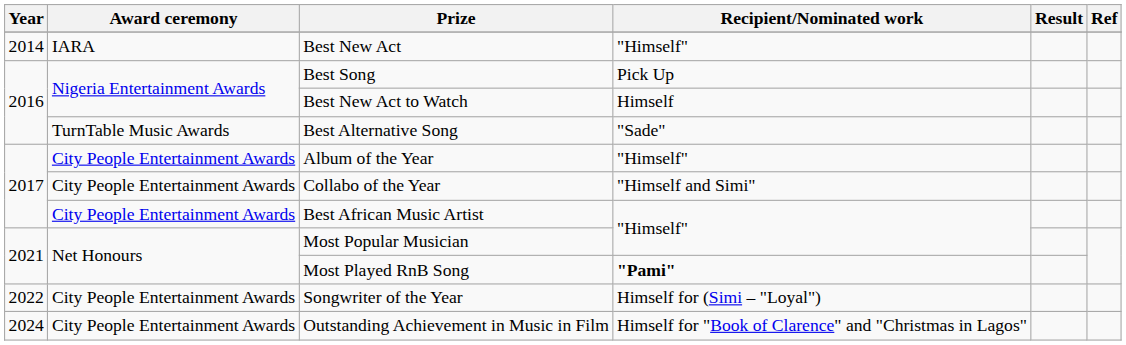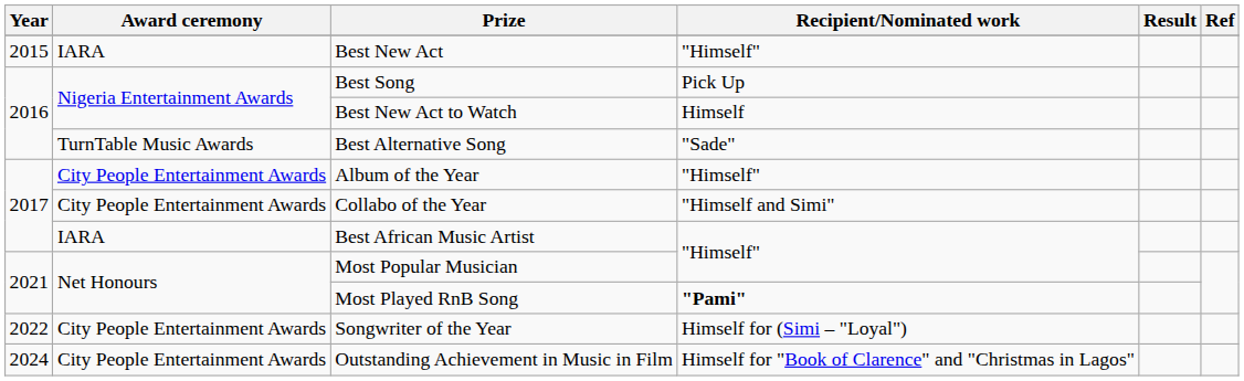 <table class ="wikitable">
 <tr>
 <th>Year</th>
 <th>Award ceremony</th>
 <th>Prize</th>
 <th>Recipient/Nominated work</th>
 <th>Result</th>
 <th>Ref</th>
 </tr>
 <tr>
 </tr>
 <tr>
-<td>2014</td>
+<td>2015</td>
 <td>IARA</td>
 <td>Best New Act</td>
 <td>"Himself"</td>
 <td></td>
 <td></td>
 </tr>
 <tr>
 <td rowspan="3">2016</td>
 <td rowspan="2"><a href='#'>Nigeria Entertainment Awards</a></td>
 <td>Best Song</td>
 <td>Pick Up</td>
 <td></td>
 <td></td>
 </tr>
 <tr>
 <td>Best New Act to Watch</td>
 <td>Himself</td>
 <td></td>
 <td></td>
 </tr>
 <tr>
 <td>TurnTable Music Awards</td>
 <td>Best Alternative Song</td>
 <td>"Sade"</td>
 <td></td>
 <td></td>
 </tr>
 <tr>
 <td rowspan="3">2017</td>
 <td><a href='#'>City People Entertainment Awards</a></td>
 <td>Album of the Year</td>
 <td>"Himself"</td>
 <td></td>
 <td></td>
 </tr>
 <tr>
 <td>City People Entertainment Awards</td>
 <td>Collabo of the Year</td>
 <td>"Himself and Simi"</td>
 <td></td>
 <td></td>
 </tr>
 <tr>
-<td><a href='#'>City People Entertainment Awards</a></td>
+<td>IARA</td>
 <td>Best African Music Artist</td>
 <td rowspan="2">"Himself"</td>
 <td></td>
 <td></td>
 </tr>
 <tr>
 <td rowspan="2">2021</td>
 <td rowspan="2">Net Honours</td>
 <td>Most Popular Musician</td>
 <td></td>
 <td rowspan="2"></td>
 </tr>
 <tr>
 <td>Most Played RnB Song</td>
 <td><strong>"Pami"<br></strong></td>
 <td></td>
 </tr>
 <tr>
 <td>2022</td>
 <td>City People Entertainment Awards</td>
 <td>Songwriter of the Year</td>
 <td>Himself for (<a href='#'>Simi</a> – "Loyal")</td>
 <td></td>
 <td></td>
 </tr>
 <tr>
 <td>2024</td>
 <td>City People Entertainment Awards</td>
 <td>Outstanding Achievement in Music in Film</td>
 <td>Himself for "<a href='#'>Book of Clarence</a>" and "Christmas in Lagos"</td>
 <td></td>
 <td></td>
 </tr>
 </table>
